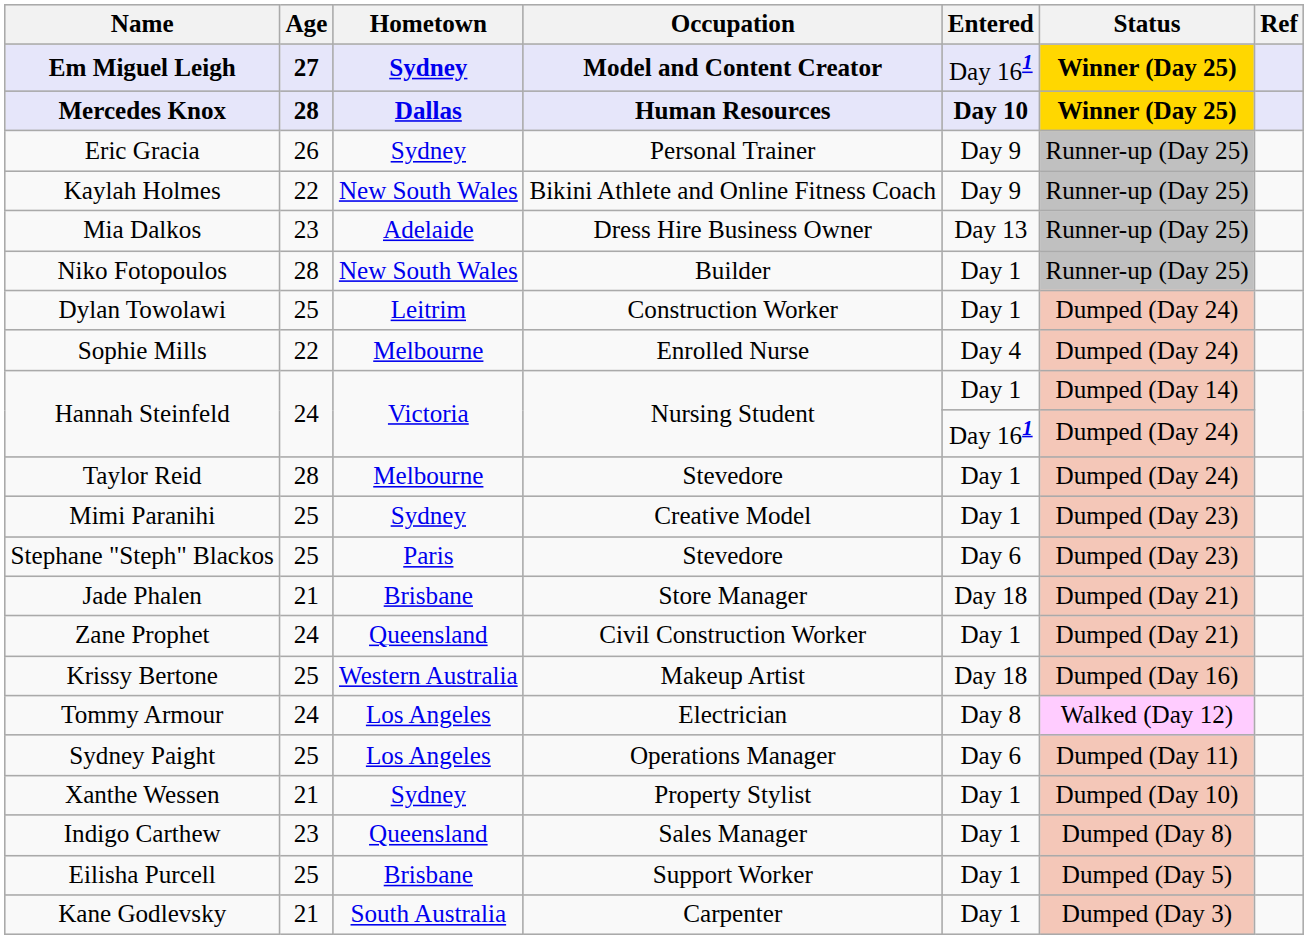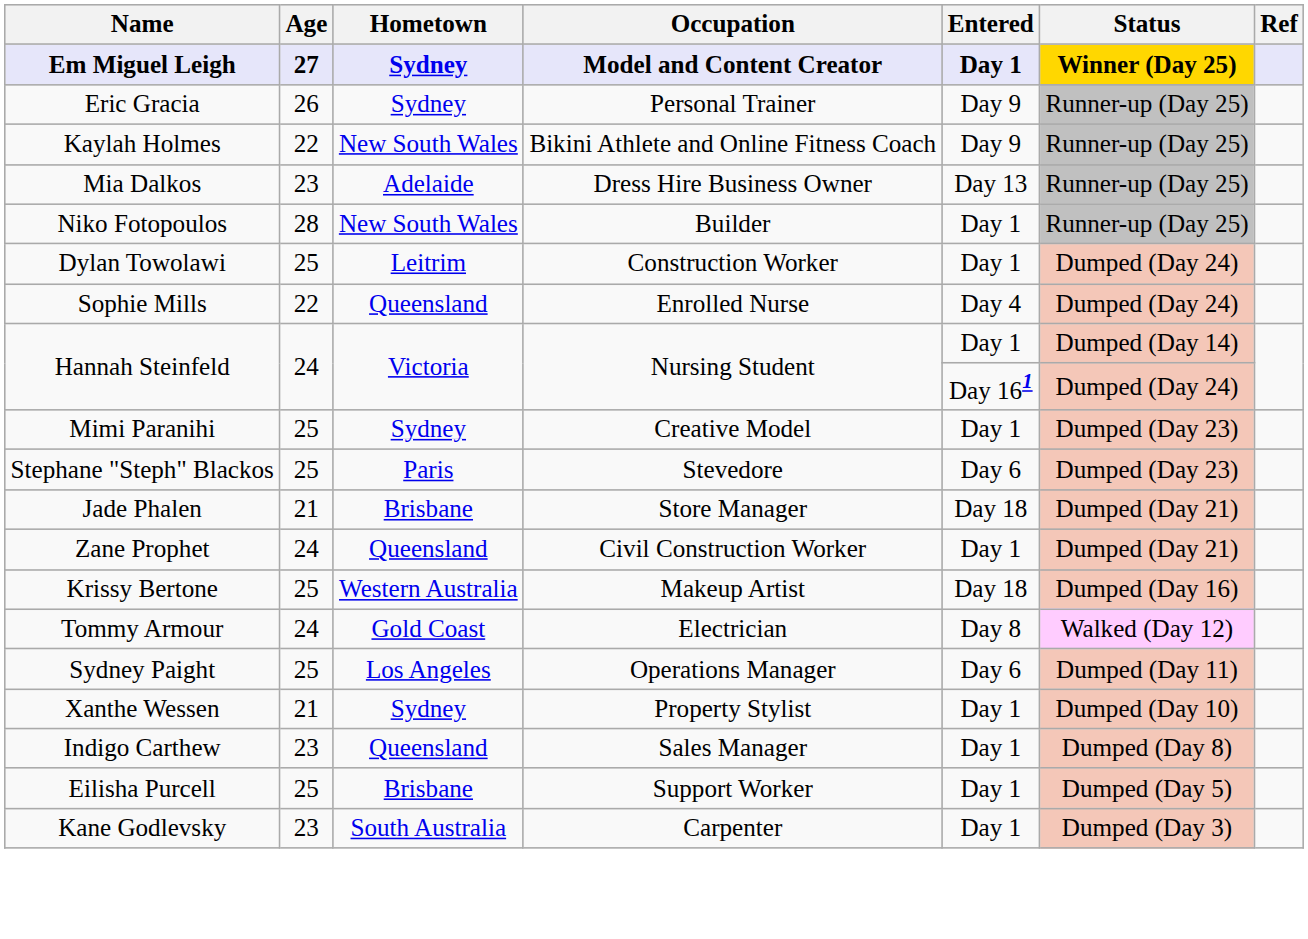 <table class="wikitable sortable" style="text-align:center">
 <tr>
 <th>Name</th>
 <th>Age</th>
 <th>Hometown</th>
 <th>Occupation</th>
 <th>Entered</th>
 <th>Status</th>
 <th>Ref</th>
 </tr>
 <tr style="background:lavender;">
 <td><strong>Em Miguel Leigh</strong></td>
 <td><strong>27</strong></td>
 <td><strong><a href='#'>Sydney</a></strong></td>
 <td><strong>Model and Content Creator</strong></td>
-<td>Day 16<strong><em><sup><a href='#'>1</a></sup></em></strong></td>
-<td style="background:gold;"><strong>Winner (Day 25)</strong></td>
-<td></td>
-</tr>
-<tr style="background:lavender;">
-<td><strong>Mercedes Knox</strong></td>
-<td><strong>28</strong></td>
-<td><strong><a href='#'>Dallas</a></strong></td>
-<td><strong>Human Resources</strong></td>
-<td><strong>Day 10</strong></td>
+<td><strong>Day 1</strong></td>
 <td style="background:gold;"><strong>Winner (Day 25)</strong></td>
 <td></td>
 </tr>
 <tr>
 <td>Eric Gracia</td>
 <td>26</td>
 <td><a href='#'>Sydney</a></td>
 <td>Personal Trainer</td>
 <td>Day 9</td>
 <td style="background:silver;">Runner-up (Day 25)</td>
 <td></td>
 </tr>
 <tr>
 <td>Kaylah Holmes</td>
 <td>22</td>
 <td><a href='#'>New South Wales</a></td>
 <td>Bikini Athlete and Online Fitness Coach</td>
 <td>Day 9</td>
 <td style="background:silver;">Runner-up (Day 25)</td>
 <td></td>
 </tr>
 <tr>
 <td>Mia Dalkos</td>
 <td>23</td>
 <td><a href='#'>Adelaide</a></td>
 <td>Dress Hire Business Owner</td>
 <td>Day 13</td>
 <td style="background:silver;">Runner-up (Day 25)</td>
 <td></td>
 </tr>
 <tr>
 <td>Niko Fotopoulos</td>
 <td>28</td>
 <td><a href='#'>New South Wales</a></td>
 <td>Builder</td>
 <td>Day 1</td>
 <td style="background:silver;">Runner-up (Day 25)</td>
 <td></td>
 </tr>
 <tr>
 <td>Dylan Towolawi</td>
 <td>25</td>
 <td><a href='#'>Leitrim</a></td>
 <td>Construction Worker</td>
 <td>Day 1</td>
 <td style="background:#f4c7b8;">Dumped (Day 24)</td>
 <td></td>
 </tr>
 <tr>
 <td>Sophie Mills</td>
 <td>22</td>
-<td><a href='#'>Melbourne</a></td>
+<td><a href='#'>Queensland</a></td>
 <td>Enrolled Nurse</td>
 <td>Day 4</td>
 <td style="background:#f4c7b8;">Dumped (Day 24)</td>
 <td></td>
 </tr>
 <tr>
 <td rowspan="2">Hannah Steinfeld</td>
 <td rowspan="2">24</td>
 <td rowspan="2"><a href='#'>Victoria</a></td>
 <td rowspan="2">Nursing Student</td>
 <td>Day 1</td>
 <td style="background:#f4c7b8;">Dumped (Day 14)</td>
 <td rowspan="2"></td>
 </tr>
 <tr>
 <td>Day 16<strong><em><sup><a href='#'>1</a></sup></em></strong></td>
 <td style="background:#f4c7b8;">Dumped (Day 24)</td>
-</tr>
-<tr>
-<td>Taylor Reid</td>
-<td>28</td>
-<td><a href='#'>Melbourne</a></td>
-<td>Stevedore</td>
-<td>Day 1</td>
-<td style="background:#f4c7b8;">Dumped (Day 24)</td>
-<td></td>
 </tr>
 <tr>
 <td>Mimi Paranihi</td>
 <td>25</td>
 <td><a href='#'>Sydney</a></td>
 <td>Creative Model</td>
 <td>Day 1</td>
 <td style="background:#f4c7b8;">Dumped (Day 23)</td>
 <td></td>
 </tr>
 <tr>
 <td>Stephane "Steph" Blackos</td>
 <td>25</td>
 <td><a href='#'>Paris</a></td>
 <td>Stevedore</td>
 <td>Day 6</td>
 <td style="background:#f4c7b8;">Dumped (Day 23)</td>
 <td></td>
 </tr>
 <tr>
 <td>Jade Phalen</td>
 <td>21</td>
 <td><a href='#'>Brisbane</a></td>
 <td>Store Manager</td>
 <td>Day 18</td>
 <td style="background:#f4c7b8;">Dumped (Day 21)</td>
 <td></td>
 </tr>
 <tr>
 <td>Zane Prophet</td>
 <td>24</td>
 <td><a href='#'>Queensland</a></td>
 <td>Civil Construction Worker</td>
 <td>Day 1</td>
 <td style="background:#f4c7b8;">Dumped (Day 21)</td>
 <td></td>
 </tr>
 <tr>
 <td>Krissy Bertone</td>
 <td>25</td>
 <td><a href='#'>Western Australia</a></td>
 <td>Makeup Artist</td>
 <td>Day 18</td>
 <td style="background:#f4c7b8;">Dumped (Day 16)</td>
 <td></td>
 </tr>
 <tr>
 <td>Tommy Armour</td>
 <td>24</td>
-<td><a href='#'>Los Angeles</a></td>
+<td><a href='#'>Gold Coast</a></td>
 <td>Electrician</td>
 <td>Day 8</td>
 <td style="background:#fcf;">Walked (Day 12)</td>
 <td></td>
 </tr>
 <tr>
 <td>Sydney Paight</td>
 <td>25</td>
 <td><a href='#'>Los Angeles</a></td>
 <td>Operations Manager</td>
 <td>Day 6</td>
 <td style="background:#f4c7b8;">Dumped (Day 11)</td>
 <td></td>
 </tr>
 <tr>
 <td>Xanthe Wessen</td>
 <td>21</td>
 <td><a href='#'>Sydney</a></td>
 <td>Property Stylist</td>
 <td>Day 1</td>
 <td style="background:#f4c7b8;">Dumped (Day 10)</td>
 <td></td>
 </tr>
 <tr>
 <td>Indigo Carthew</td>
 <td>23</td>
 <td><a href='#'>Queensland</a></td>
 <td>Sales Manager</td>
 <td>Day 1</td>
 <td style="background:#f4c7b8;">Dumped (Day 8)</td>
 <td></td>
 </tr>
 <tr>
 <td>Eilisha Purcell</td>
 <td>25</td>
 <td><a href='#'>Brisbane</a></td>
 <td>Support Worker</td>
 <td>Day 1</td>
 <td style="background:#f4c7b8;">Dumped (Day 5)</td>
 <td></td>
 </tr>
 <tr>
 <td>Kane Godlevsky</td>
-<td>21</td>
+<td>23</td>
 <td><a href='#'>South Australia</a></td>
 <td>Carpenter</td>
 <td>Day 1</td>
 <td style="background:#f4c7b8;">Dumped (Day 3)</td>
 <td></td>
 </tr>
 </table>
